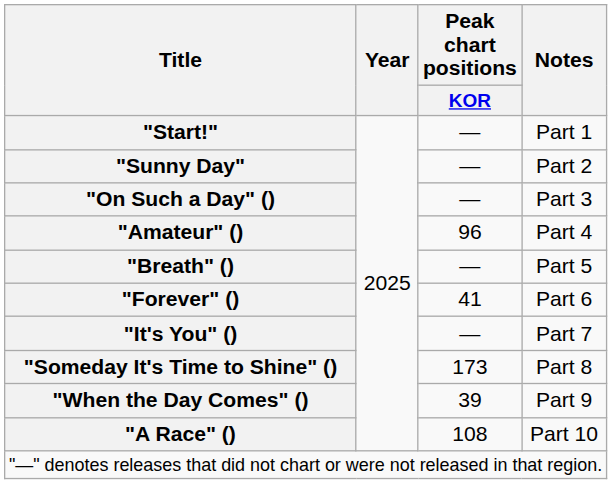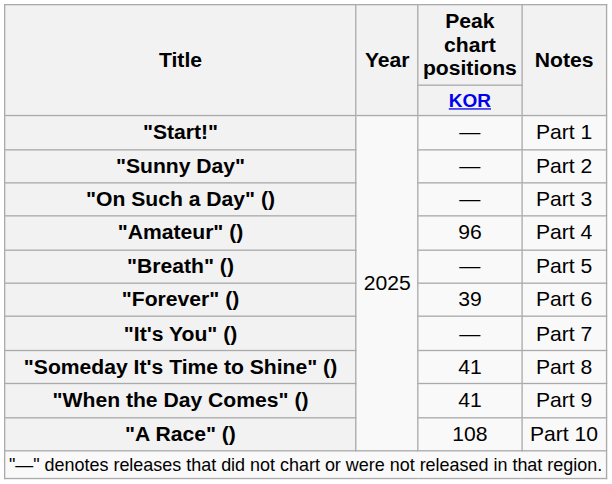 <table class="wikitable plainrowheaders" style="text-align:center;">
 <tr>
 <th scope="col" rowspan="2">Title</th>
 <th scope="col" rowspan="2">Year</th>
 <th scope="col">Peak chart positions</th>
 <th scope="col" rowspan="2">Notes</th>
 </tr>
 <tr>
 <th scope="col" style="width:2.5em;font-size:90%;"><a href='#'>KOR</a><br></th>
 </tr>
 <tr>
 <th scope="row">"Start!"</th>
 <td rowspan="10">2025</td>
 <td>—</td>
 <td>Part 1</td>
 </tr>
 <tr>
 <th scope="row">"Sunny Day"</th>
 <td>—</td>
 <td>Part 2</td>
 </tr>
 <tr>
 <th scope="row">"On Such a Day" ()</th>
 <td>—</td>
 <td>Part 3</td>
 </tr>
 <tr>
 <th scope="row">"Amateur" ()</th>
 <td>96</td>
 <td>Part 4</td>
 </tr>
 <tr>
 <th scope="row">"Breath" ()</th>
 <td>—</td>
 <td>Part 5</td>
 </tr>
 <tr>
 <th scope="row">"Forever" ()</th>
-<td>41</td>
+<td>39</td>
 <td>Part 6</td>
 </tr>
 <tr>
 <th scope="row">"It's You" ()</th>
 <td>—</td>
 <td>Part 7</td>
 </tr>
 <tr>
 <th scope="row">"Someday It's Time to Shine" ()</th>
-<td>173</td>
+<td>41</td>
 <td>Part 8</td>
 </tr>
 <tr>
 <th scope="row">"When the Day Comes" ()</th>
-<td>39</td>
+<td>41</td>
 <td>Part 9</td>
 </tr>
 <tr>
 <th scope="row">"A Race" ()</th>
 <td>108</td>
 <td>Part 10</td>
 </tr>
 <tr>
 <td colspan="4" style="font-size:85%">"—" denotes releases that did not chart or were not released in that region.</td>
 </tr>
 </table>
